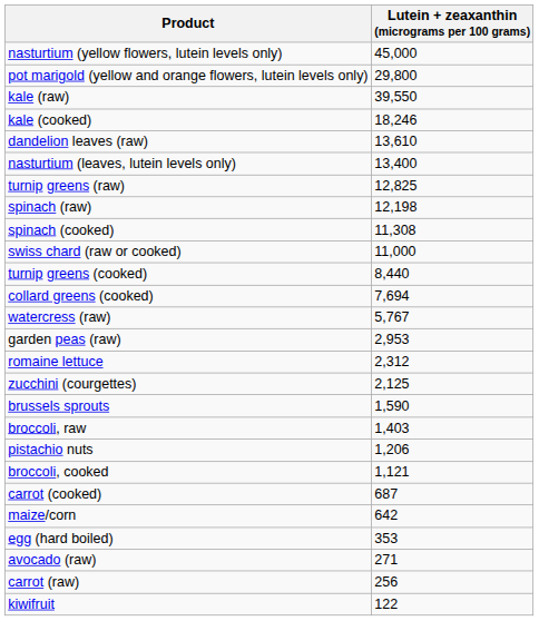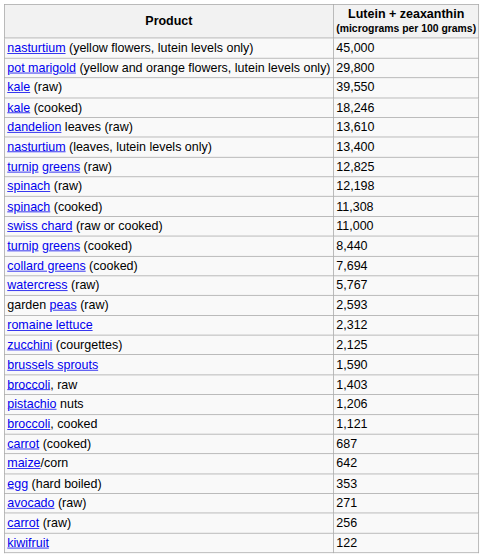 <table class="wikitable">
 <tr>
 <th>Product</th>
 <th>Lutein + zeaxanthin<br><small>(micrograms per 100 grams)</small></th>
 </tr>
 <tr>
 <td><a href='#'>nasturtium</a> (yellow flowers, lutein levels only)</td>
 <td>45,000</td>
 </tr>
 <tr>
 <td><a href='#'>pot marigold</a> (yellow and orange flowers, lutein levels only)</td>
 <td>29,800</td>
 </tr>
 <tr>
 <td><a href='#'>kale</a> (raw)</td>
 <td>39,550</td>
 </tr>
 <tr>
 <td><a href='#'>kale</a> (cooked)</td>
 <td>18,246</td>
 </tr>
 <tr>
 <td><a href='#'>dandelion</a> leaves (raw)</td>
 <td>13,610</td>
 </tr>
 <tr>
 <td><a href='#'>nasturtium</a> (leaves, lutein levels only)</td>
 <td>13,400</td>
 </tr>
 <tr>
 <td><a href='#'>turnip</a> <a href='#'>greens</a> (raw)</td>
 <td>12,825</td>
 </tr>
 <tr>
 <td><a href='#'>spinach</a> (raw)</td>
 <td>12,198</td>
 </tr>
 <tr>
 <td><a href='#'>spinach</a> (cooked)</td>
 <td>11,308</td>
 </tr>
 <tr>
 <td><a href='#'>swiss chard</a> (raw or cooked)</td>
 <td>11,000</td>
 </tr>
 <tr>
 <td><a href='#'>turnip</a> <a href='#'>greens</a> (cooked)</td>
 <td>8,440</td>
 </tr>
 <tr>
 <td><a href='#'>collard greens</a> (cooked)</td>
 <td>7,694</td>
 </tr>
 <tr>
 <td><a href='#'>watercress</a> (raw)</td>
 <td>5,767</td>
 </tr>
 <tr>
 <td>garden <a href='#'>peas</a> (raw)</td>
-<td>2,953</td>
+<td>2,593</td>
 </tr>
 <tr>
 <td><a href='#'>romaine lettuce</a></td>
 <td>2,312</td>
 </tr>
 <tr>
 <td><a href='#'>zucchini</a> (courgettes)</td>
 <td>2,125</td>
 </tr>
 <tr>
 <td><a href='#'>brussels sprouts</a></td>
 <td>1,590</td>
 </tr>
 <tr>
 <td><a href='#'>broccoli</a>, raw</td>
 <td>1,403</td>
 </tr>
 <tr>
 <td><a href='#'>pistachio</a> nuts</td>
 <td>1,206</td>
 </tr>
 <tr>
 <td><a href='#'>broccoli</a>, cooked</td>
 <td>1,121</td>
 </tr>
 <tr>
 <td><a href='#'>carrot</a> (cooked)</td>
 <td>687</td>
 </tr>
 <tr>
 <td><a href='#'>maize</a>/corn</td>
 <td>642</td>
 </tr>
 <tr>
 <td><a href='#'>egg</a> (hard boiled)</td>
 <td>353</td>
 </tr>
 <tr>
 <td><a href='#'>avocado</a> (raw)</td>
 <td>271</td>
 </tr>
 <tr>
 <td><a href='#'>carrot</a> (raw)</td>
 <td>256</td>
 </tr>
 <tr>
 <td><a href='#'>kiwifruit</a></td>
 <td>122</td>
 </tr>
 </table>
